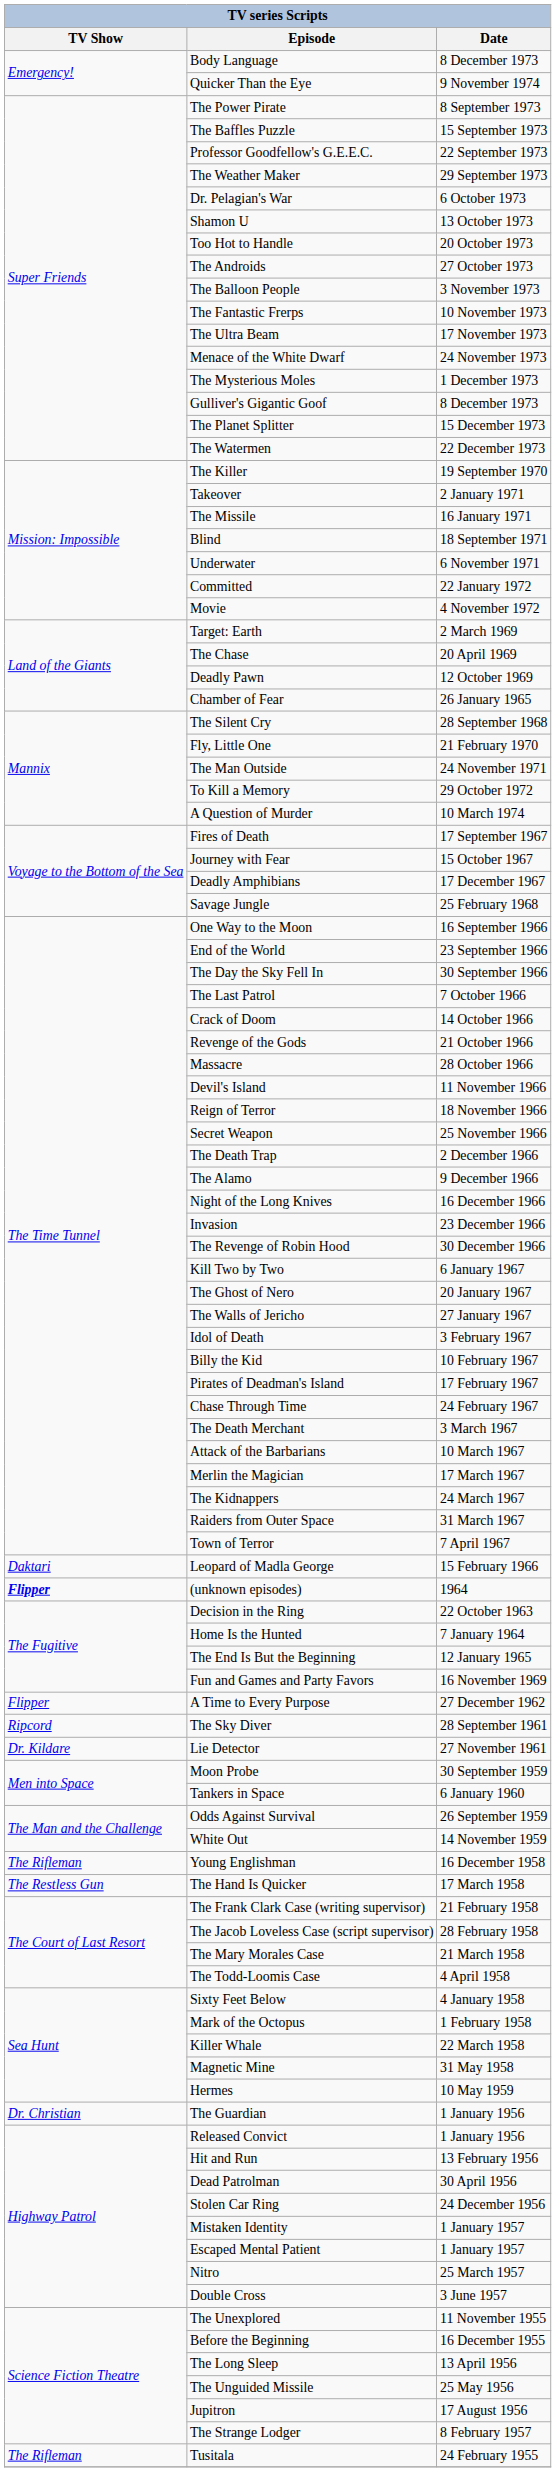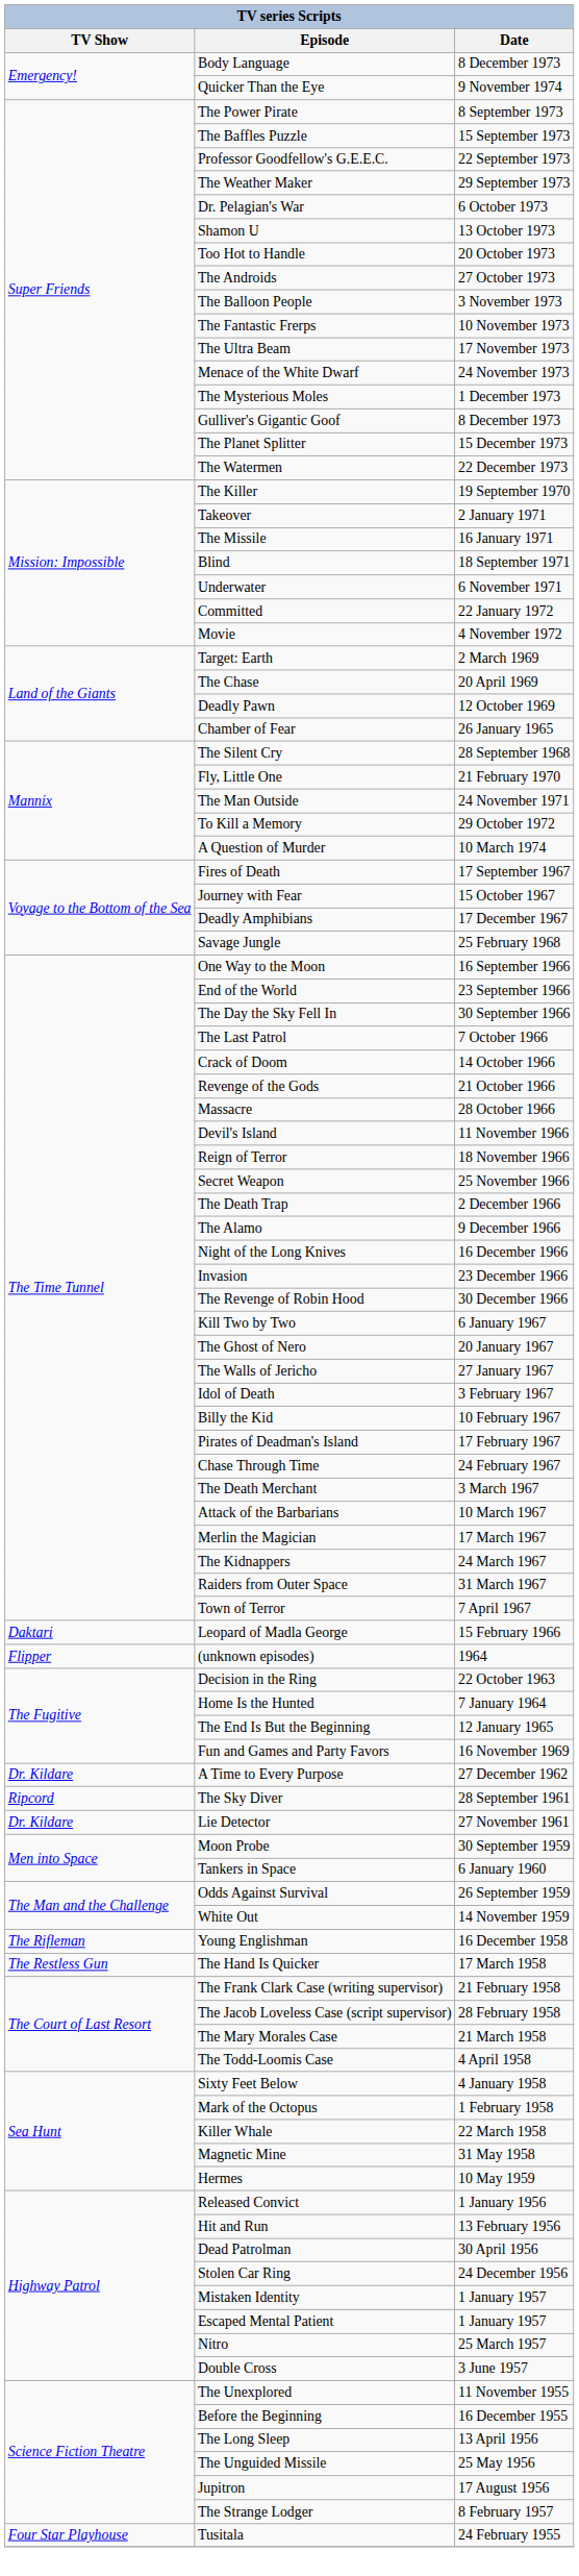 <table class="wikitable" style="font-size: 90%;">
 <tr>
 <th colspan="3" style="background: LightSteelBlue;">TV series Scripts</th>
 </tr>
 <tr>
 <th>TV Show</th>
 <th>Episode</th>
 <th>Date</th>
 </tr>
 <tr>
 <td rowspan=2><em><a href='#'>Emergency!</a></em></td>
 <td>Body Language</td>
 <td>8 December 1973</td>
 </tr>
 <tr>
 <td>Quicker Than the Eye</td>
 <td>9 November 1974</td>
 </tr>
 <tr>
 <td rowspan=16><em><a href='#'>Super Friends</a></em></td>
 <td>The Power Pirate</td>
 <td>8 September 1973</td>
 </tr>
 <tr>
 <td>The Baffles Puzzle</td>
 <td>15 September 1973</td>
 </tr>
 <tr>
 <td>Professor Goodfellow's G.E.E.C.</td>
 <td>22 September 1973</td>
 </tr>
 <tr>
 <td>The Weather Maker</td>
 <td>29 September 1973</td>
 </tr>
 <tr>
 <td>Dr. Pelagian's War</td>
 <td>6 October 1973</td>
 </tr>
 <tr>
 <td>Shamon U</td>
 <td>13 October 1973</td>
 </tr>
 <tr>
 <td>Too Hot to Handle</td>
 <td>20 October 1973</td>
 </tr>
 <tr>
 <td>The Androids</td>
 <td>27 October 1973</td>
 </tr>
 <tr>
 <td>The Balloon People</td>
 <td>3 November 1973</td>
 </tr>
 <tr>
 <td>The Fantastic Frerps</td>
 <td>10 November 1973</td>
 </tr>
 <tr>
 <td>The Ultra Beam</td>
 <td>17 November 1973</td>
 </tr>
 <tr>
 <td>Menace of the White Dwarf</td>
 <td>24 November 1973</td>
 </tr>
 <tr>
 <td>The Mysterious Moles</td>
 <td>1 December 1973</td>
 </tr>
 <tr>
 <td>Gulliver's Gigantic Goof</td>
 <td>8 December 1973</td>
 </tr>
 <tr>
 <td>The Planet Splitter</td>
 <td>15 December 1973</td>
 </tr>
 <tr>
 <td>The Watermen</td>
 <td>22 December 1973</td>
 </tr>
 <tr>
 <td rowspan=7><em><a href='#'>Mission: Impossible</a></em></td>
 <td>The Killer</td>
 <td>19 September 1970</td>
 </tr>
 <tr>
 <td>Takeover</td>
 <td>2 January 1971</td>
 </tr>
 <tr>
 <td>The Missile</td>
 <td>16 January 1971</td>
 </tr>
 <tr>
 <td>Blind</td>
 <td>18 September 1971</td>
 </tr>
 <tr>
 <td>Underwater</td>
 <td>6 November 1971</td>
 </tr>
 <tr>
 <td>Committed</td>
 <td>22 January 1972</td>
 </tr>
 <tr>
 <td>Movie</td>
 <td>4 November 1972</td>
 </tr>
 <tr>
 <td rowspan=4><em><a href='#'>Land of the Giants</a></em></td>
 <td>Target: Earth</td>
 <td>2 March 1969</td>
 </tr>
 <tr>
 <td>The Chase</td>
 <td>20 April 1969</td>
 </tr>
 <tr>
 <td>Deadly Pawn</td>
 <td>12 October 1969</td>
 </tr>
 <tr>
 <td>Chamber of Fear</td>
 <td>26 January 1965</td>
 </tr>
 <tr>
 <td rowspan=5><em><a href='#'>Mannix</a></em></td>
 <td>The Silent Cry</td>
 <td>28 September 1968</td>
 </tr>
 <tr>
 <td>Fly, Little One</td>
 <td>21 February 1970</td>
 </tr>
 <tr>
 <td>The Man Outside</td>
 <td>24 November 1971</td>
 </tr>
 <tr>
 <td>To Kill a Memory</td>
 <td>29 October 1972</td>
 </tr>
 <tr>
 <td>A Question of Murder</td>
 <td>10 March 1974</td>
 </tr>
 <tr>
 <td rowspan=4><em><a href='#'>Voyage to the Bottom of the Sea</a></em></td>
 <td>Fires of Death</td>
 <td>17 September 1967</td>
 </tr>
 <tr>
 <td>Journey with Fear</td>
 <td>15 October 1967</td>
 </tr>
 <tr>
 <td>Deadly Amphibians</td>
 <td>17 December 1967</td>
 </tr>
 <tr>
 <td>Savage Jungle</td>
 <td>25 February 1968</td>
 </tr>
 <tr>
 <td rowspan=28><em><a href='#'>The Time Tunnel</a></em></td>
 <td>One Way to the Moon</td>
 <td>16 September 1966</td>
 </tr>
 <tr>
 <td>End of the World</td>
 <td>23 September 1966</td>
 </tr>
 <tr>
 <td>The Day the Sky Fell In</td>
 <td>30 September 1966</td>
 </tr>
 <tr>
 <td>The Last Patrol</td>
 <td>7 October 1966</td>
 </tr>
 <tr>
 <td>Crack of Doom</td>
 <td>14 October 1966</td>
 </tr>
 <tr>
 <td>Revenge of the Gods</td>
 <td>21 October 1966</td>
 </tr>
 <tr>
 <td>Massacre</td>
 <td>28 October 1966</td>
 </tr>
 <tr>
 <td>Devil's Island</td>
 <td>11 November 1966</td>
 </tr>
 <tr>
 <td>Reign of Terror</td>
 <td>18 November 1966</td>
 </tr>
 <tr>
 <td>Secret Weapon</td>
 <td>25 November 1966</td>
 </tr>
 <tr>
 <td>The Death Trap</td>
 <td>2 December 1966</td>
 </tr>
 <tr>
 <td>The Alamo</td>
 <td>9 December 1966</td>
 </tr>
 <tr>
 <td>Night of the Long Knives</td>
 <td>16 December 1966</td>
 </tr>
 <tr>
 <td>Invasion</td>
 <td>23 December 1966</td>
 </tr>
 <tr>
 <td>The Revenge of Robin Hood</td>
 <td>30 December 1966</td>
 </tr>
 <tr>
 <td>Kill Two by Two</td>
 <td>6 January 1967</td>
 </tr>
 <tr>
 <td>The Ghost of Nero</td>
 <td>20 January 1967</td>
 </tr>
 <tr>
 <td>The Walls of Jericho</td>
 <td>27 January 1967</td>
 </tr>
 <tr>
 <td>Idol of Death</td>
 <td>3 February 1967</td>
 </tr>
 <tr>
 <td>Billy the Kid</td>
 <td>10 February 1967</td>
 </tr>
 <tr>
 <td>Pirates of Deadman's Island</td>
 <td>17 February 1967</td>
 </tr>
 <tr>
 <td>Chase Through Time</td>
 <td>24 February 1967</td>
 </tr>
 <tr>
 <td>The Death Merchant</td>
 <td>3 March 1967</td>
 </tr>
 <tr>
 <td>Attack of the Barbarians</td>
 <td>10 March 1967</td>
 </tr>
 <tr>
 <td>Merlin the Magician</td>
 <td>17 March 1967</td>
 </tr>
 <tr>
 <td>The Kidnappers</td>
 <td>24 March 1967</td>
 </tr>
 <tr>
 <td>Raiders from Outer Space</td>
 <td>31 March 1967</td>
 </tr>
 <tr>
 <td>Town of Terror</td>
 <td>7 April 1967</td>
 </tr>
 <tr>
 <td><em><a href='#'>Daktari</a></em></td>
 <td>Leopard of Madla George</td>
 <td>15 February 1966</td>
 </tr>
 <tr>
-<td><strong><em><a href='#'>Flipper</a></em></strong></td>
+<td><em><a href='#'>Flipper</a></em></td>
 <td>(unknown episodes)</td>
 <td>1964</td>
 </tr>
 <tr>
 <td rowspan=4><em><a href='#'>The Fugitive</a></em></td>
 <td>Decision in the Ring</td>
 <td>22 October 1963</td>
 </tr>
 <tr>
 <td>Home Is the Hunted</td>
 <td>7 January 1964</td>
 </tr>
 <tr>
 <td>The End Is But the Beginning</td>
 <td>12 January 1965</td>
 </tr>
 <tr>
 <td>Fun and Games and Party Favors</td>
 <td>16 November 1969</td>
 </tr>
 <tr>
-<td><em><a href='#'>Flipper</a></em></td>
+<td><em><a href='#'>Dr. Kildare</a></em></td>
 <td>A Time to Every Purpose</td>
 <td>27 December 1962</td>
 </tr>
 <tr>
 <td><em><a href='#'>Ripcord</a></em></td>
 <td>The Sky Diver</td>
 <td>28 September 1961</td>
 </tr>
 <tr>
 <td><em><a href='#'>Dr. Kildare</a></em></td>
 <td>Lie Detector</td>
 <td>27 November 1961</td>
 </tr>
 <tr>
 <td rowspan=2><em><a href='#'>Men into Space</a></em></td>
 <td>Moon Probe</td>
 <td>30 September 1959</td>
 </tr>
 <tr>
 <td>Tankers in Space</td>
 <td>6 January 1960</td>
 </tr>
 <tr>
 <td rowspan=2><em><a href='#'>The Man and the Challenge</a></em></td>
 <td>Odds Against Survival</td>
 <td>26 September 1959</td>
 </tr>
 <tr>
 <td>White Out</td>
 <td>14 November 1959</td>
 </tr>
 <tr>
 <td><em><a href='#'>The Rifleman</a></em></td>
 <td>Young Englishman</td>
 <td>16 December 1958</td>
 </tr>
 <tr>
 <td><em><a href='#'>The Restless Gun</a></em></td>
 <td>The Hand Is Quicker</td>
 <td>17 March 1958</td>
 </tr>
 <tr>
 <td rowspan=4><em><a href='#'>The Court of Last Resort</a></em></td>
 <td>The Frank Clark Case (writing supervisor)</td>
 <td>21 February 1958</td>
 </tr>
 <tr>
 <td>The Jacob Loveless Case (script supervisor)</td>
 <td>28 February 1958</td>
 </tr>
 <tr>
 <td>The Mary Morales Case</td>
 <td>21 March 1958</td>
 </tr>
 <tr>
 <td>The Todd-Loomis Case</td>
 <td>4 April 1958</td>
 </tr>
 <tr>
 <td rowspan=5><em><a href='#'>Sea Hunt</a></em></td>
 <td>Sixty Feet Below</td>
 <td>4 January 1958</td>
 </tr>
 <tr>
 <td>Mark of the Octopus</td>
 <td>1 February 1958</td>
 </tr>
 <tr>
 <td>Killer Whale</td>
 <td>22 March 1958</td>
 </tr>
 <tr>
 <td>Magnetic Mine</td>
 <td>31 May 1958</td>
 </tr>
 <tr>
 <td>Hermes</td>
 <td>10 May 1959</td>
 </tr>
 <tr>
-<td><em><a href='#'>Dr. Christian</a></em></td>
-<td>The Guardian</td>
-<td>1 January 1956</td>
-</tr>
-<tr>
 <td rowspan=8><em><a href='#'>Highway Patrol</a></em></td>
 <td>Released Convict</td>
 <td>1 January 1956</td>
 </tr>
 <tr>
 <td>Hit and Run</td>
 <td>13 February 1956</td>
 </tr>
 <tr>
 <td>Dead Patrolman</td>
 <td>30 April 1956</td>
 </tr>
 <tr>
 <td>Stolen Car Ring</td>
 <td>24 December 1956</td>
 </tr>
 <tr>
 <td>Mistaken Identity</td>
 <td>1 January 1957</td>
 </tr>
 <tr>
 <td>Escaped Mental Patient</td>
 <td>1 January 1957</td>
 </tr>
 <tr>
 <td>Nitro</td>
 <td>25 March 1957</td>
 </tr>
 <tr>
 <td>Double Cross</td>
 <td>3 June 1957</td>
 </tr>
 <tr>
 <td rowspan=6><em><a href='#'>Science Fiction Theatre</a></em></td>
 <td>The Unexplored</td>
 <td>11 November 1955</td>
 </tr>
 <tr>
 <td>Before the Beginning</td>
 <td>16 December 1955</td>
 </tr>
 <tr>
 <td>The Long Sleep</td>
 <td>13 April 1956</td>
 </tr>
 <tr>
 <td>The Unguided Missile</td>
 <td>25 May 1956</td>
 </tr>
 <tr>
 <td>Jupitron</td>
 <td>17 August 1956</td>
 </tr>
 <tr>
 <td>The Strange Lodger</td>
 <td>8 February 1957</td>
 </tr>
 <tr>
-<td><em><a href='#'>The Rifleman</a></em></td>
+<td><em><a href='#'>Four Star Playhouse</a></em></td>
 <td>Tusitala</td>
 <td>24 February 1955</td>
 </tr>
 <tr>
 </tr>
 </table>
